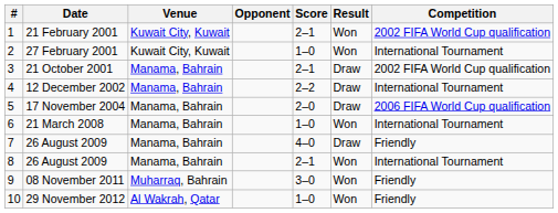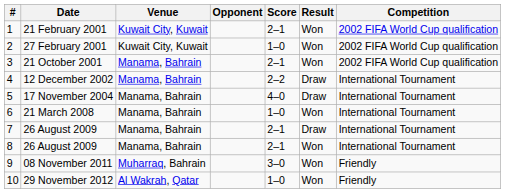 <table class="wikitable">
 <tr>
 <th>#</th>
 <th>Date</th>
 <th>Venue</th>
 <th>Opponent</th>
 <th>Score</th>
 <th>Result</th>
 <th>Competition</th>
 </tr>
 <tr>
 <td>1</td>
 <td>21 February 2001</td>
 <td><a href='#'>Kuwait City</a>, <a href='#'>Kuwait</a></td>
 <td></td>
 <td>2–1</td>
 <td>Won</td>
 <td><a href='#'>2002 FIFA World Cup qualification</a></td>
 </tr>
 <tr>
 <td>2</td>
 <td>27 February 2001</td>
 <td>Kuwait City, Kuwait</td>
 <td></td>
 <td>1–0</td>
 <td>Won</td>
-<td>International Tournament</td>
+<td>2002 FIFA World Cup qualification</td>
 </tr>
 <tr>
 <td>3</td>
 <td>21 October 2001</td>
 <td><a href='#'>Manama</a>, <a href='#'>Bahrain</a></td>
 <td></td>
 <td>2–1</td>
-<td>Draw</td>
+<td>Won</td>
 <td>2002 FIFA World Cup qualification</td>
 </tr>
 <tr>
 <td>4</td>
 <td>12 December 2002</td>
 <td><a href='#'>Manama</a>, <a href='#'>Bahrain</a></td>
 <td></td>
 <td>2–2</td>
 <td>Draw</td>
 <td>International Tournament</td>
 </tr>
 <tr>
 <td>5</td>
 <td>17 November 2004</td>
 <td>Manama, Bahrain</td>
 <td></td>
-<td>2–0</td>
+<td>4–0</td>
 <td>Draw</td>
-<td><a href='#'>2006 FIFA World Cup qualification</a></td>
+<td>International Tournament</td>
 </tr>
 <tr>
 <td>6</td>
 <td>21 March 2008</td>
 <td>Manama, Bahrain</td>
 <td></td>
 <td>1–0</td>
 <td>Won</td>
 <td>International Tournament</td>
 </tr>
 <tr>
 <td>7</td>
 <td>26 August 2009</td>
 <td>Manama, Bahrain</td>
 <td></td>
-<td>4–0</td>
+<td>2–1</td>
 <td>Draw</td>
-<td>Friendly</td>
+<td>International Tournament</td>
 </tr>
 <tr>
 <td>8</td>
 <td>26 August 2009</td>
 <td>Manama, Bahrain</td>
 <td></td>
 <td>2–1</td>
 <td>Won</td>
 <td>International Tournament</td>
 </tr>
 <tr>
 <td>9</td>
 <td>08 November 2011</td>
 <td><a href='#'>Muharraq</a>, Bahrain</td>
 <td></td>
 <td>3–0</td>
 <td>Won</td>
 <td>Friendly</td>
 </tr>
 <tr>
 <td>10</td>
 <td>29 November 2012</td>
 <td><a href='#'>Al Wakrah</a>, <a href='#'>Qatar</a></td>
 <td></td>
 <td>1–0</td>
 <td>Won</td>
 <td>Friendly</td>
 </tr>
 </table>
